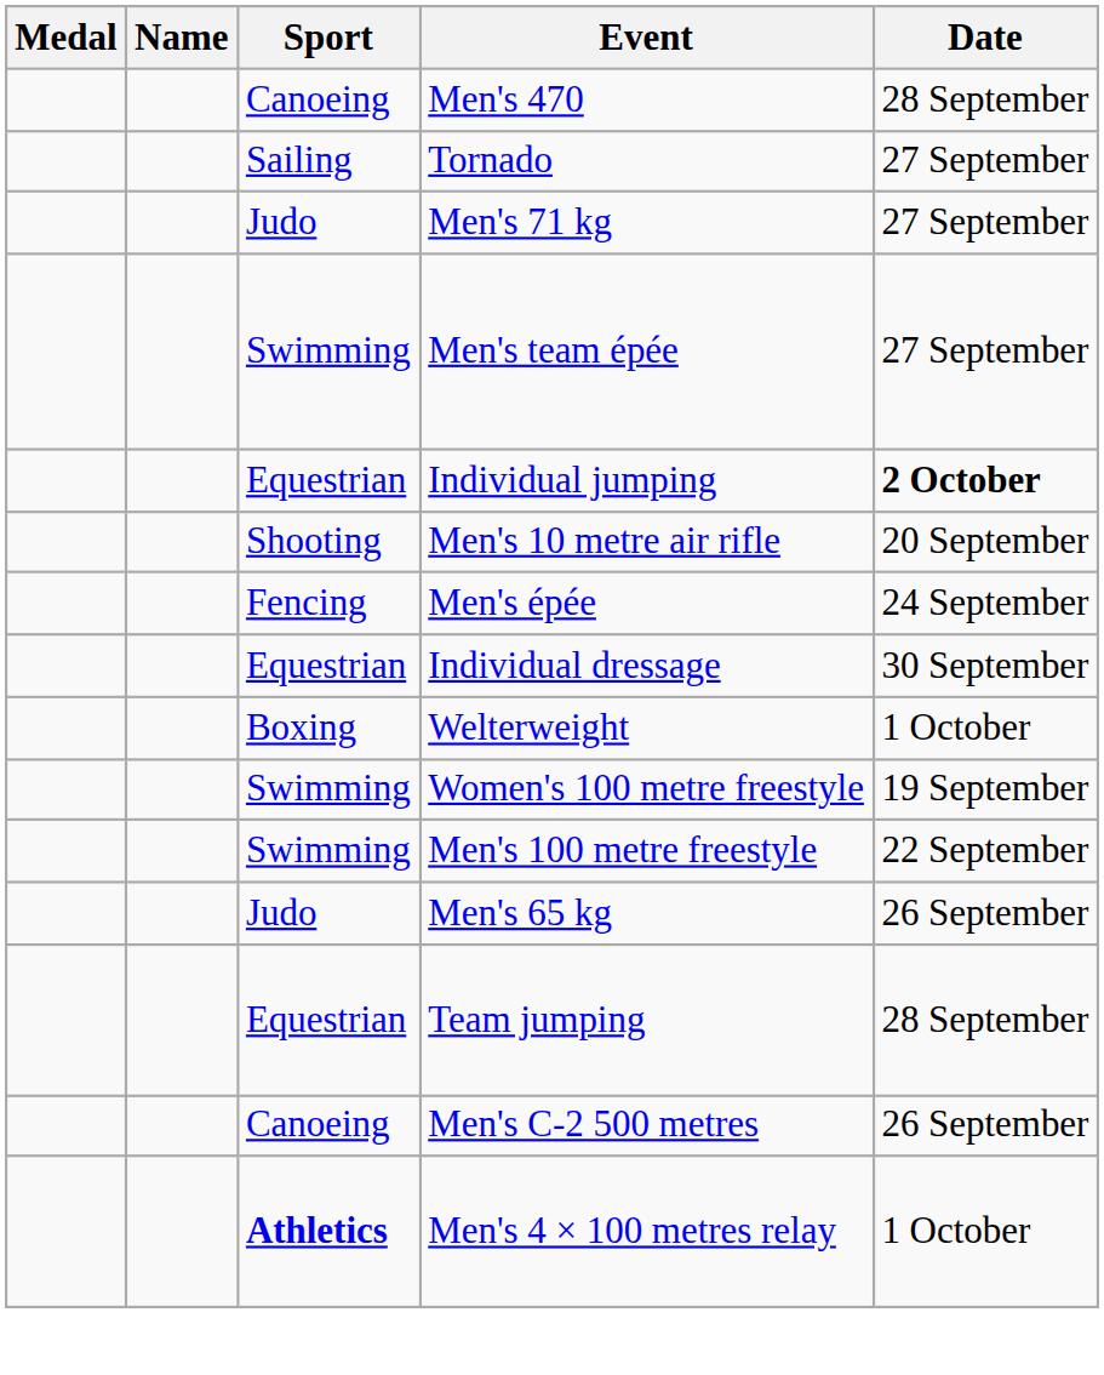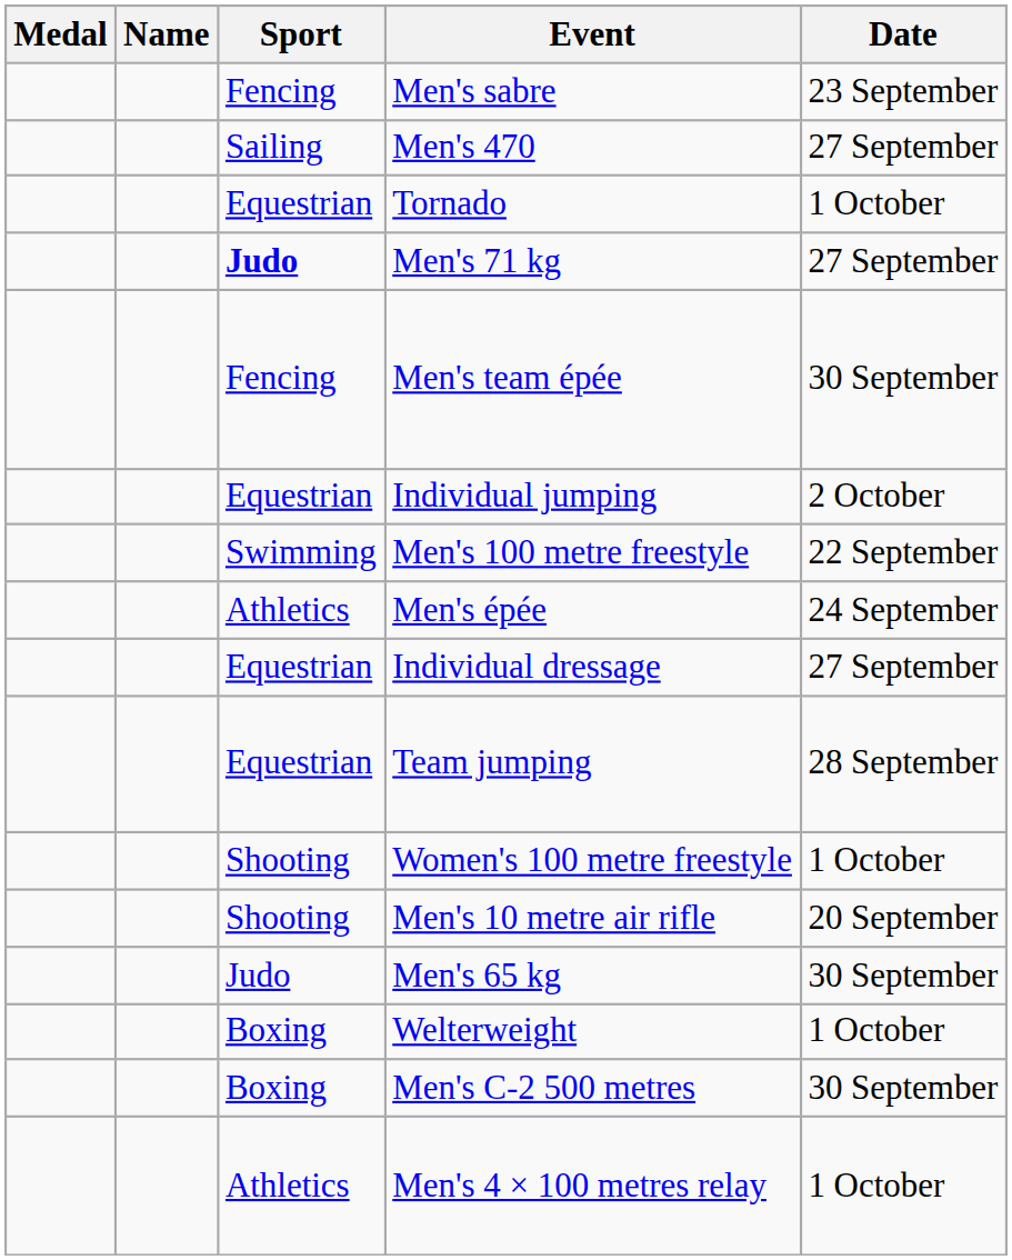 <table class="wikitable sortable" style="font-size:90%">
 <tr>
 <th>Medal</th>
 <th>Name</th>
 <th>Sport</th>
 <th>Event</th>
 <th>Date</th>
 </tr>
 <tr>
 <td></td>
-<td><br></td>
-<td><a href='#'>Canoeing</a></td>
-<td><a href='#'>Men's 470</a></td>
-<td>28 September</td>
+<td></td>
+<td><a href='#'>Fencing</a></td>
+<td><a href='#'>Men's sabre</a></td>
+<td>23 September</td>
 </tr>
 <tr>
 <td></td>
 <td><br></td>
 <td><a href='#'>Sailing</a></td>
-<td><a href='#'>Tornado</a></td>
+<td><a href='#'>Men's 470</a></td>
 <td>27 September</td>
 </tr>
 <tr>
 <td></td>
+<td><br></td>
+<td><a href='#'>Equestrian</a></td>
+<td><a href='#'>Tornado</a></td>
+<td>1 October</td>
+</tr>
+<tr>
 <td></td>
-<td><a href='#'>Judo</a></td>
+<td></td>
+<td><strong><a href='#'>Judo</a></strong></td>
 <td><a href='#'>Men's 71 kg</a></td>
 <td>27 September</td>
 </tr>
 <tr>
 <td></td>
 <td><br><br><br><br></td>
-<td><a href='#'>Swimming</a></td>
+<td><a href='#'>Fencing</a></td>
 <td><a href='#'>Men's team épée</a></td>
-<td>27 September</td>
+<td>30 September</td>
 </tr>
 <tr>
 <td></td>
 <td></td>
 <td><a href='#'>Equestrian</a></td>
 <td><a href='#'>Individual jumping</a></td>
-<td><strong>2 October</strong></td>
+<td>2 October</td>
+</tr>
+<tr>
+<td></td>
+<td></td>
+<td><a href='#'>Swimming</a></td>
+<td><a href='#'>Men's 100 metre freestyle</a></td>
+<td>22 September</td>
+</tr>
+<tr>
+<td></td>
+<td></td>
+<td><a href='#'>Athletics</a></td>
+<td><a href='#'>Men's épée</a></td>
+<td>24 September</td>
+</tr>
+<tr>
+<td></td>
+<td></td>
+<td><a href='#'>Equestrian</a></td>
+<td><a href='#'>Individual dressage</a></td>
+<td>27 September</td>
+</tr>
+<tr>
+<td></td>
+<td><br><br><br></td>
+<td><a href='#'>Equestrian</a></td>
+<td><a href='#'>Team jumping</a></td>
+<td>28 September</td>
+</tr>
+<tr>
+<td></td>
+<td></td>
+<td><a href='#'>Shooting</a></td>
+<td><a href='#'>Women's 100 metre freestyle</a></td>
+<td>1 October</td>
 </tr>
 <tr>
 <td></td>
 <td></td>
 <td><a href='#'>Shooting</a></td>
 <td><a href='#'>Men's 10 metre air rifle</a></td>
 <td>20 September</td>
 </tr>
 <tr>
 <td></td>
 <td></td>
-<td><a href='#'>Fencing</a></td>
-<td><a href='#'>Men's épée</a></td>
-<td>24 September</td>
-</tr>
-<tr>
-<td></td>
-<td></td>
-<td><a href='#'>Equestrian</a></td>
-<td><a href='#'>Individual dressage</a></td>
+<td><a href='#'>Judo</a></td>
+<td><a href='#'>Men's 65 kg</a></td>
 <td>30 September</td>
 </tr>
 <tr>
 <td></td>
 <td></td>
 <td><a href='#'>Boxing</a></td>
 <td><a href='#'>Welterweight</a></td>
 <td>1 October</td>
 </tr>
 <tr>
 <td></td>
-<td></td>
-<td><a href='#'>Swimming</a></td>
-<td><a href='#'>Women's 100 metre freestyle</a></td>
-<td>19 September</td>
-</tr>
-<tr>
-<td></td>
-<td></td>
-<td><a href='#'>Swimming</a></td>
-<td><a href='#'>Men's 100 metre freestyle</a></td>
-<td>22 September</td>
-</tr>
-<tr>
-<td></td>
-<td></td>
-<td><a href='#'>Judo</a></td>
-<td><a href='#'>Men's 65 kg</a></td>
-<td>26 September</td>
+<td><br></td>
+<td><a href='#'>Boxing</a></td>
+<td><a href='#'>Men's C-2 500 metres</a></td>
+<td>30 September</td>
 </tr>
 <tr>
 <td></td>
 <td><br><br><br></td>
-<td><a href='#'>Equestrian</a></td>
-<td><a href='#'>Team jumping</a></td>
-<td>28 September</td>
-</tr>
-<tr>
-<td></td>
-<td><br></td>
-<td><a href='#'>Canoeing</a></td>
-<td><a href='#'>Men's C-2 500 metres</a></td>
-<td>26 September</td>
-</tr>
-<tr>
-<td></td>
-<td><br><br><br></td>
-<td><strong><a href='#'>Athletics</a></strong></td>
+<td><a href='#'>Athletics</a></td>
 <td><a href='#'>Men's 4 × 100 metres relay</a></td>
 <td>1 October</td>
 </tr>
 </table>
